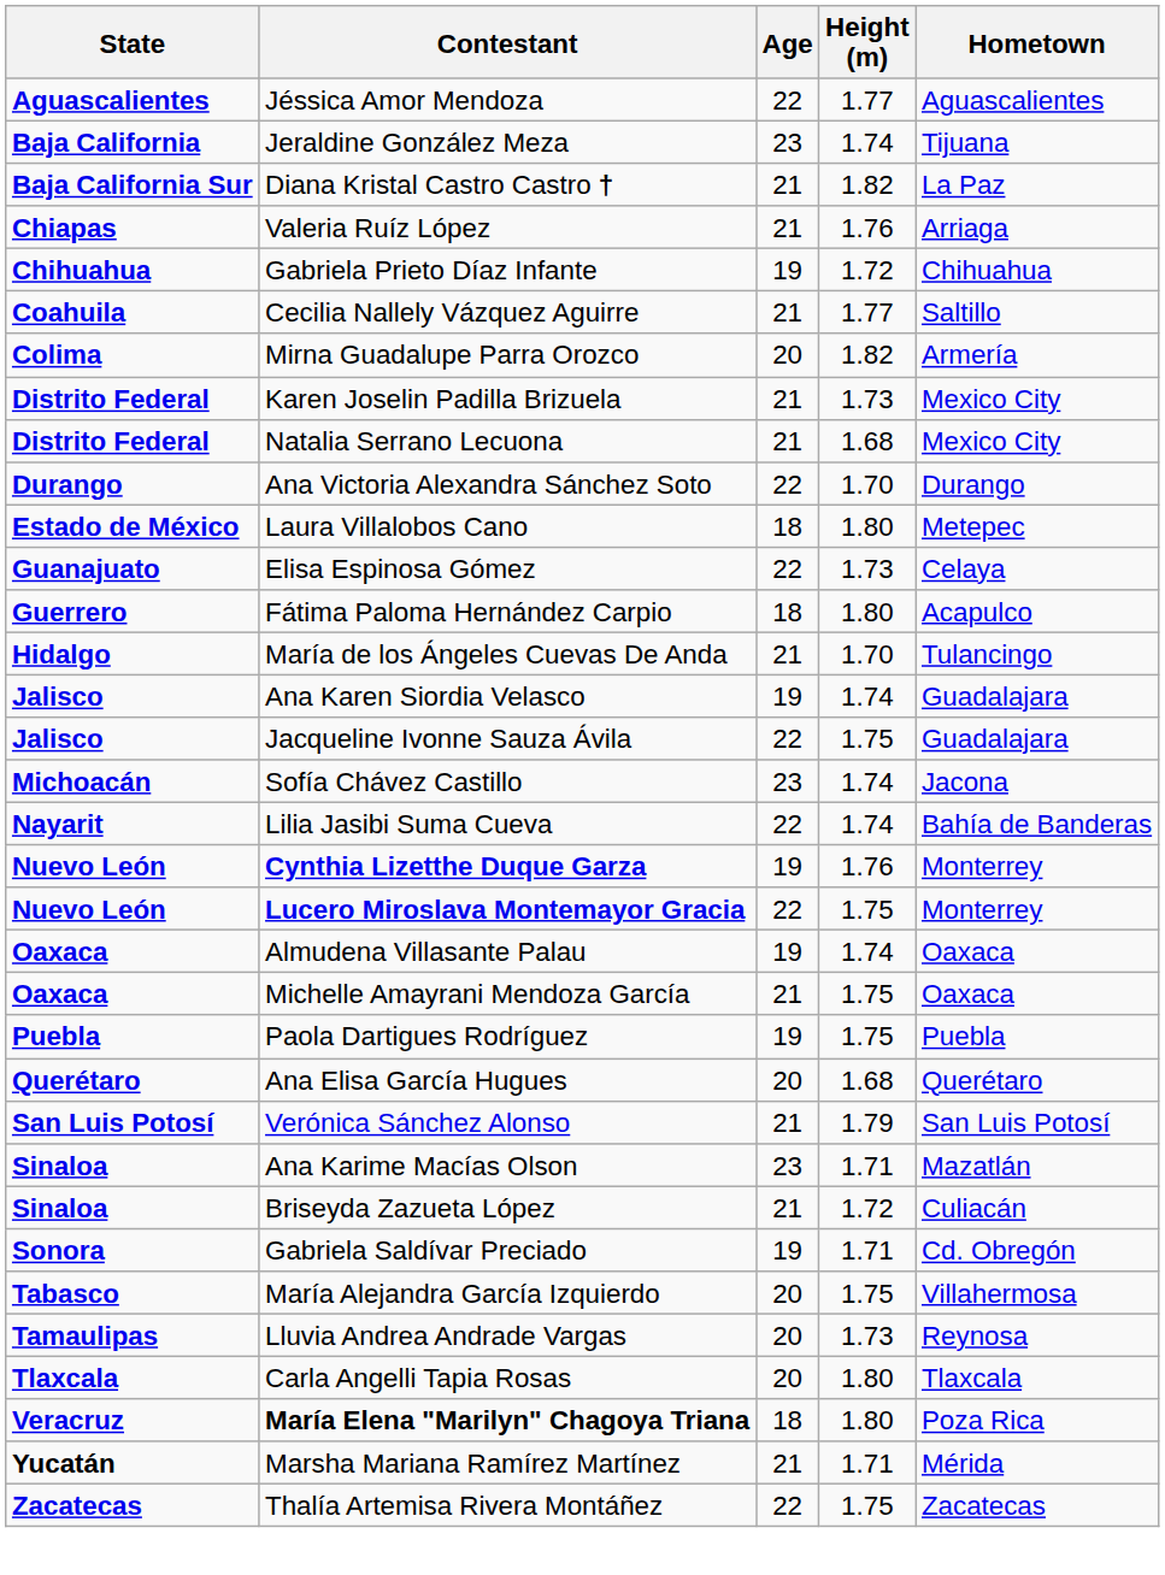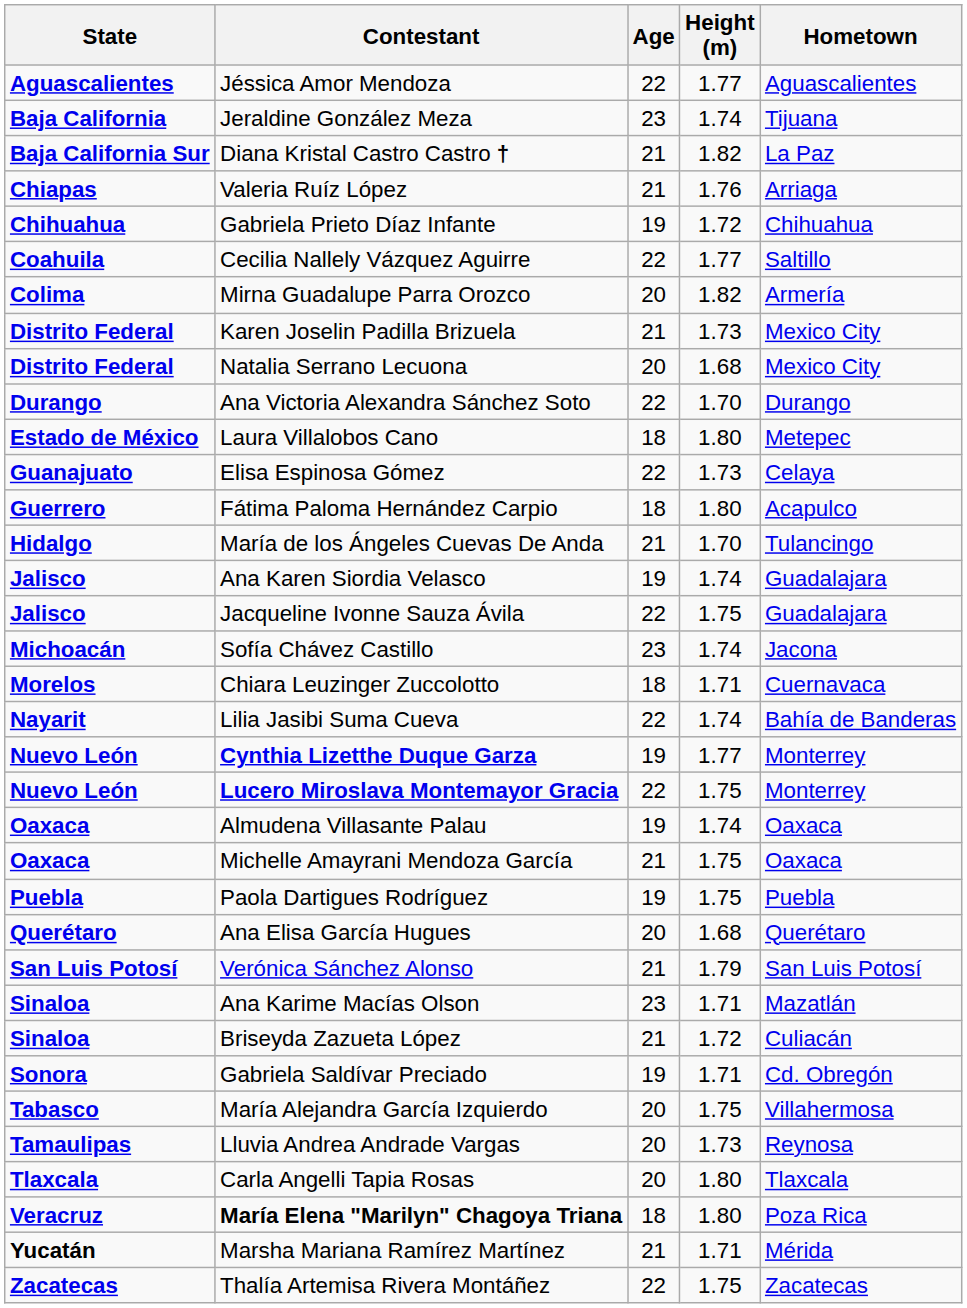 <table class="wikitable sortable" style="font-size: 95%;">
 <tr>
 <th>State</th>
 <th>Contestant</th>
 <th>Age</th>
 <th>Height<br> (m)</th>
 <th>Hometown</th>
 </tr>
 <tr>
 <td><strong> <a href='#'>Aguascalientes</a></strong></td>
 <td>Jéssica Amor Mendoza</td>
 <td align="center">22</td>
 <td align="center">1.77</td>
 <td><a href='#'>Aguascalientes</a></td>
 </tr>
 <tr>
 <td><strong> <a href='#'>Baja California</a></strong></td>
 <td>Jeraldine González Meza</td>
 <td align="center">23</td>
 <td align="center">1.74</td>
 <td><a href='#'>Tijuana</a></td>
 </tr>
 <tr>
 <td><strong> <a href='#'>Baja California Sur</a></strong></td>
 <td>Diana Kristal Castro Castro <strong>†</strong></td>
 <td align="center">21</td>
 <td align="center">1.82</td>
 <td><a href='#'>La Paz</a></td>
 </tr>
 <tr>
 <td><strong> <a href='#'>Chiapas</a></strong></td>
 <td>Valeria Ruíz López</td>
 <td align="center">21</td>
 <td align="center">1.76</td>
 <td><a href='#'>Arriaga</a></td>
 </tr>
 <tr>
 <td><strong> <a href='#'>Chihuahua</a></strong></td>
 <td>Gabriela Prieto Díaz Infante</td>
 <td align="center">19</td>
 <td align="center">1.72</td>
 <td><a href='#'>Chihuahua</a></td>
 </tr>
 <tr>
 <td><strong> <a href='#'>Coahuila</a></strong></td>
 <td>Cecilia Nallely Vázquez Aguirre</td>
-<td align="center">21</td>
+<td align="center">22</td>
 <td align="center">1.77</td>
 <td><a href='#'>Saltillo</a></td>
 </tr>
 <tr>
 <td><strong> <a href='#'>Colima</a></strong></td>
 <td>Mirna Guadalupe Parra Orozco</td>
 <td align="center">20</td>
 <td align="center">1.82</td>
 <td><a href='#'>Armería</a></td>
 </tr>
 <tr>
 <td><strong> <a href='#'>Distrito Federal</a></strong></td>
 <td>Karen Joselin Padilla Brizuela</td>
 <td align="center">21</td>
 <td align="center">1.73</td>
 <td><a href='#'>Mexico City</a></td>
 </tr>
 <tr>
 <td><strong> <a href='#'>Distrito Federal</a></strong></td>
 <td>Natalia Serrano Lecuona</td>
-<td align="center">21</td>
+<td align="center">20</td>
 <td align="center">1.68</td>
 <td><a href='#'>Mexico City</a></td>
 </tr>
 <tr>
 <td><strong> <a href='#'>Durango</a></strong></td>
 <td>Ana Victoria Alexandra Sánchez Soto</td>
 <td align="center">22</td>
 <td align="center">1.70</td>
 <td><a href='#'>Durango</a></td>
 </tr>
 <tr>
 <td><strong>  <a href='#'>Estado de México</a></strong></td>
 <td>Laura Villalobos Cano</td>
 <td align="center">18</td>
 <td align="center">1.80</td>
 <td><a href='#'>Metepec</a></td>
 </tr>
 <tr>
 <td><strong> <a href='#'>Guanajuato</a></strong></td>
 <td>Elisa Espinosa Gómez</td>
 <td align="center">22</td>
 <td align="center">1.73</td>
 <td><a href='#'>Celaya</a></td>
 </tr>
 <tr>
 <td><strong>  <a href='#'>Guerrero</a></strong></td>
 <td>Fátima Paloma Hernández Carpio</td>
 <td align="center">18</td>
 <td align="center">1.80</td>
 <td><a href='#'>Acapulco</a></td>
 </tr>
 <tr>
 <td><strong> <a href='#'>Hidalgo</a></strong></td>
 <td>María de los Ángeles Cuevas De Anda</td>
 <td align="center">21</td>
 <td align="center">1.70</td>
 <td><a href='#'>Tulancingo</a></td>
 </tr>
 <tr>
 <td><strong> <a href='#'>Jalisco</a></strong></td>
 <td>Ana Karen Siordia Velasco</td>
 <td align="center">19</td>
 <td align="center">1.74</td>
 <td><a href='#'>Guadalajara</a></td>
 </tr>
 <tr>
 <td><strong> <a href='#'>Jalisco</a></strong></td>
 <td>Jacqueline Ivonne Sauza Ávila</td>
 <td align="center">22</td>
 <td align="center">1.75</td>
 <td><a href='#'>Guadalajara</a></td>
 </tr>
 <tr>
 <td><strong> <a href='#'>Michoacán</a></strong></td>
 <td>Sofía Chávez Castillo</td>
 <td align="center">23</td>
 <td align="center">1.74</td>
 <td><a href='#'>Jacona</a></td>
 </tr>
 <tr>
+<td><strong> <a href='#'>Morelos</a></strong></td>
+<td>Chiara Leuzinger Zuccolotto</td>
+<td align="center">18</td>
+<td align="center">1.71</td>
+<td><a href='#'>Cuernavaca</a></td>
+</tr>
+<tr>
 <td><strong> <a href='#'>Nayarit</a></strong></td>
 <td>Lilia Jasibi Suma Cueva</td>
 <td align="center">22</td>
 <td align="center">1.74</td>
 <td><a href='#'>Bahía de Banderas</a></td>
 </tr>
 <tr>
 <td><strong> <a href='#'>Nuevo León</a></strong></td>
 <td><strong><a href='#'>Cynthia Lizetthe Duque Garza</a></strong></td>
 <td align="center">19</td>
-<td align="center">1.76</td>
+<td align="center">1.77</td>
 <td><a href='#'>Monterrey</a></td>
 </tr>
 <tr>
 <td><strong> <a href='#'>Nuevo León</a></strong></td>
 <td><strong><a href='#'>Lucero Miroslava Montemayor Gracia</a></strong></td>
 <td align="center">22</td>
 <td align="center">1.75</td>
 <td><a href='#'>Monterrey</a></td>
 </tr>
 <tr>
 <td><strong> <a href='#'>Oaxaca</a></strong></td>
 <td>Almudena Villasante Palau</td>
 <td align="center">19</td>
 <td align="center">1.74</td>
 <td><a href='#'>Oaxaca</a></td>
 </tr>
 <tr>
 <td><strong> <a href='#'>Oaxaca</a></strong></td>
 <td>Michelle Amayrani Mendoza García</td>
 <td align="center">21</td>
 <td align="center">1.75</td>
 <td><a href='#'>Oaxaca</a></td>
 </tr>
 <tr>
 <td><strong> <a href='#'>Puebla</a></strong></td>
 <td>Paola Dartigues Rodríguez</td>
 <td align="center">19</td>
 <td align="center">1.75</td>
 <td><a href='#'>Puebla</a></td>
 </tr>
 <tr>
 <td><strong> <a href='#'>Querétaro</a></strong></td>
 <td>Ana Elisa García Hugues</td>
 <td align="center">20</td>
 <td align="center">1.68</td>
 <td><a href='#'>Querétaro</a></td>
 </tr>
 <tr>
 <td><strong> <a href='#'>San Luis Potosí</a></strong></td>
 <td><a href='#'>Verónica Sánchez Alonso</a></td>
 <td align="center">21</td>
 <td align="center">1.79</td>
 <td><a href='#'>San Luis Potosí</a></td>
 </tr>
 <tr>
 <td><strong> <a href='#'>Sinaloa</a></strong></td>
 <td>Ana Karime Macías Olson</td>
 <td align="center">23</td>
 <td align="center">1.71</td>
 <td><a href='#'>Mazatlán</a></td>
 </tr>
 <tr>
 <td><strong> <a href='#'>Sinaloa</a></strong></td>
 <td>Briseyda Zazueta López</td>
 <td align="center">21</td>
 <td align="center">1.72</td>
 <td><a href='#'>Culiacán</a></td>
 </tr>
 <tr>
 <td><strong> <a href='#'>Sonora</a></strong></td>
 <td>Gabriela Saldívar Preciado</td>
 <td align="center">19</td>
 <td align="center">1.71</td>
 <td><a href='#'>Cd. Obregón</a></td>
 </tr>
 <tr>
 <td><strong> <a href='#'>Tabasco</a></strong></td>
 <td>María Alejandra García Izquierdo</td>
 <td align="center">20</td>
 <td align="center">1.75</td>
 <td><a href='#'>Villahermosa</a></td>
 </tr>
 <tr>
 <td><strong> <a href='#'>Tamaulipas</a></strong></td>
 <td>Lluvia Andrea Andrade Vargas</td>
 <td align="center">20</td>
 <td align="center">1.73</td>
 <td><a href='#'>Reynosa</a></td>
 </tr>
 <tr>
 <td><strong> <a href='#'>Tlaxcala</a></strong></td>
 <td>Carla Angelli Tapia Rosas</td>
 <td align="center">20</td>
 <td align="center">1.80</td>
 <td><a href='#'>Tlaxcala</a></td>
 </tr>
 <tr>
 <td><strong> <a href='#'>Veracruz</a></strong></td>
 <td><strong>María Elena "Marilyn" Chagoya Triana</strong></td>
 <td align="center">18</td>
 <td align="center">1.80</td>
 <td><a href='#'>Poza Rica</a></td>
 </tr>
 <tr>
 <td><strong> Yucatán</strong></td>
 <td>Marsha Mariana Ramírez Martínez</td>
 <td align="center">21</td>
 <td align="center">1.71</td>
 <td><a href='#'>Mérida</a></td>
 </tr>
 <tr>
 <td><strong> <a href='#'>Zacatecas</a></strong></td>
 <td>Thalía Artemisa Rivera Montáñez</td>
 <td align="center">22</td>
 <td align="center">1.75</td>
 <td><a href='#'>Zacatecas</a></td>
 </tr>
 </table>
